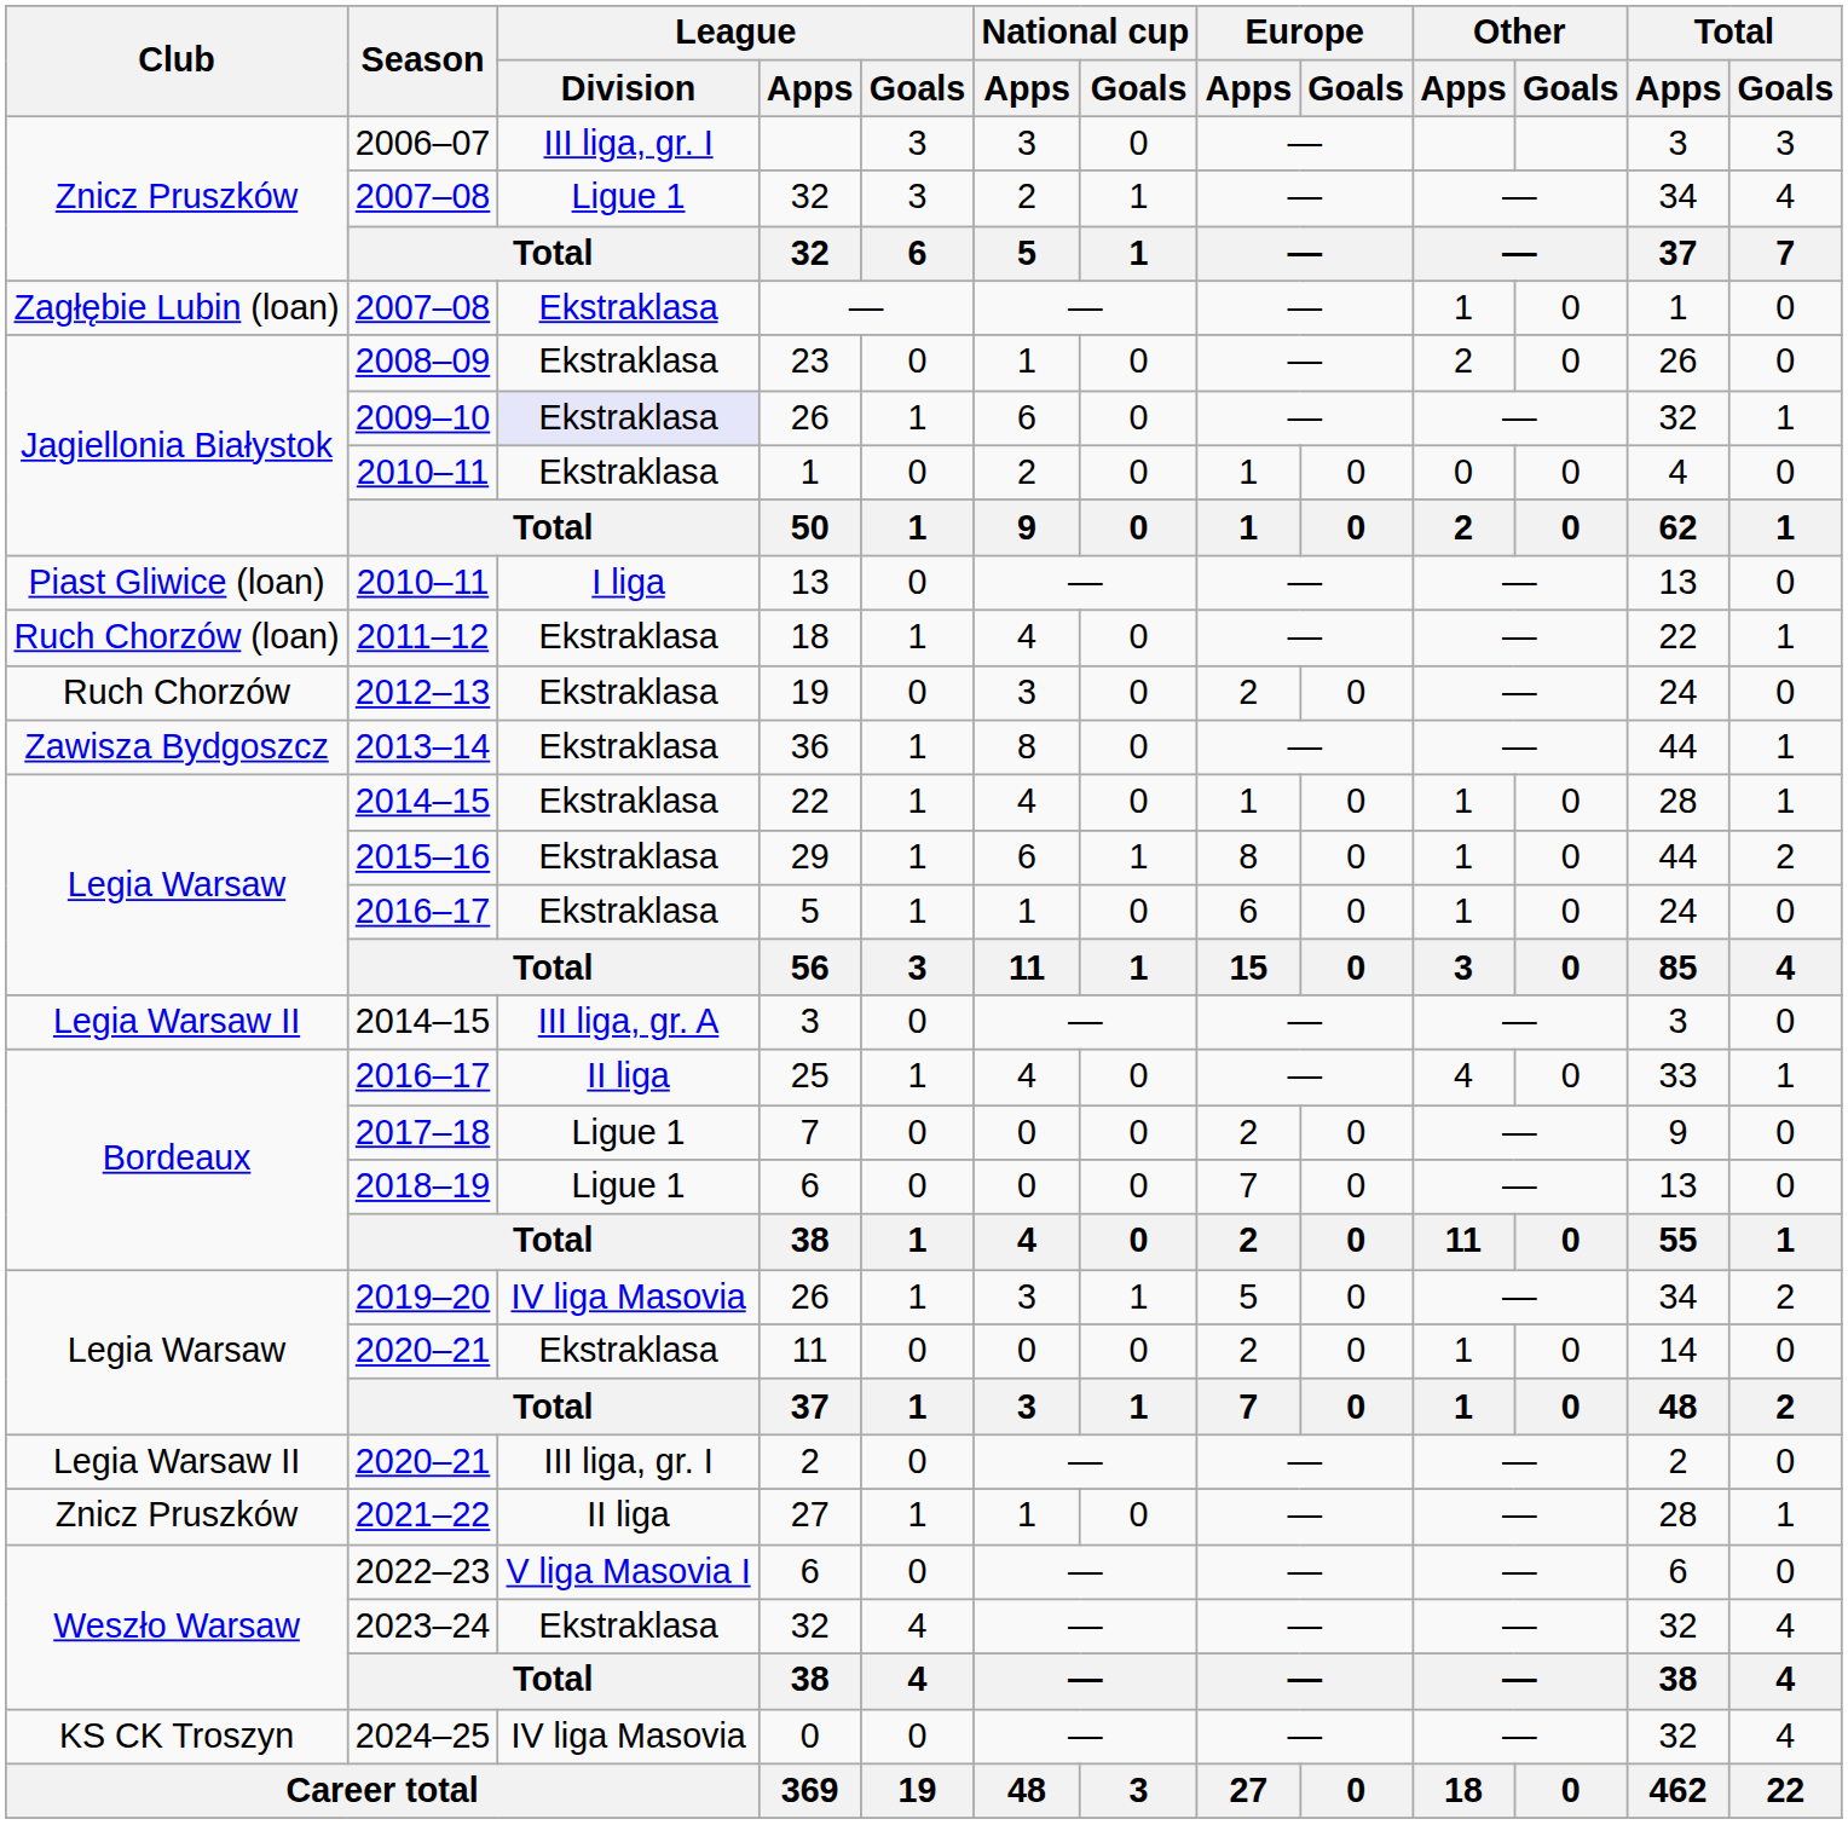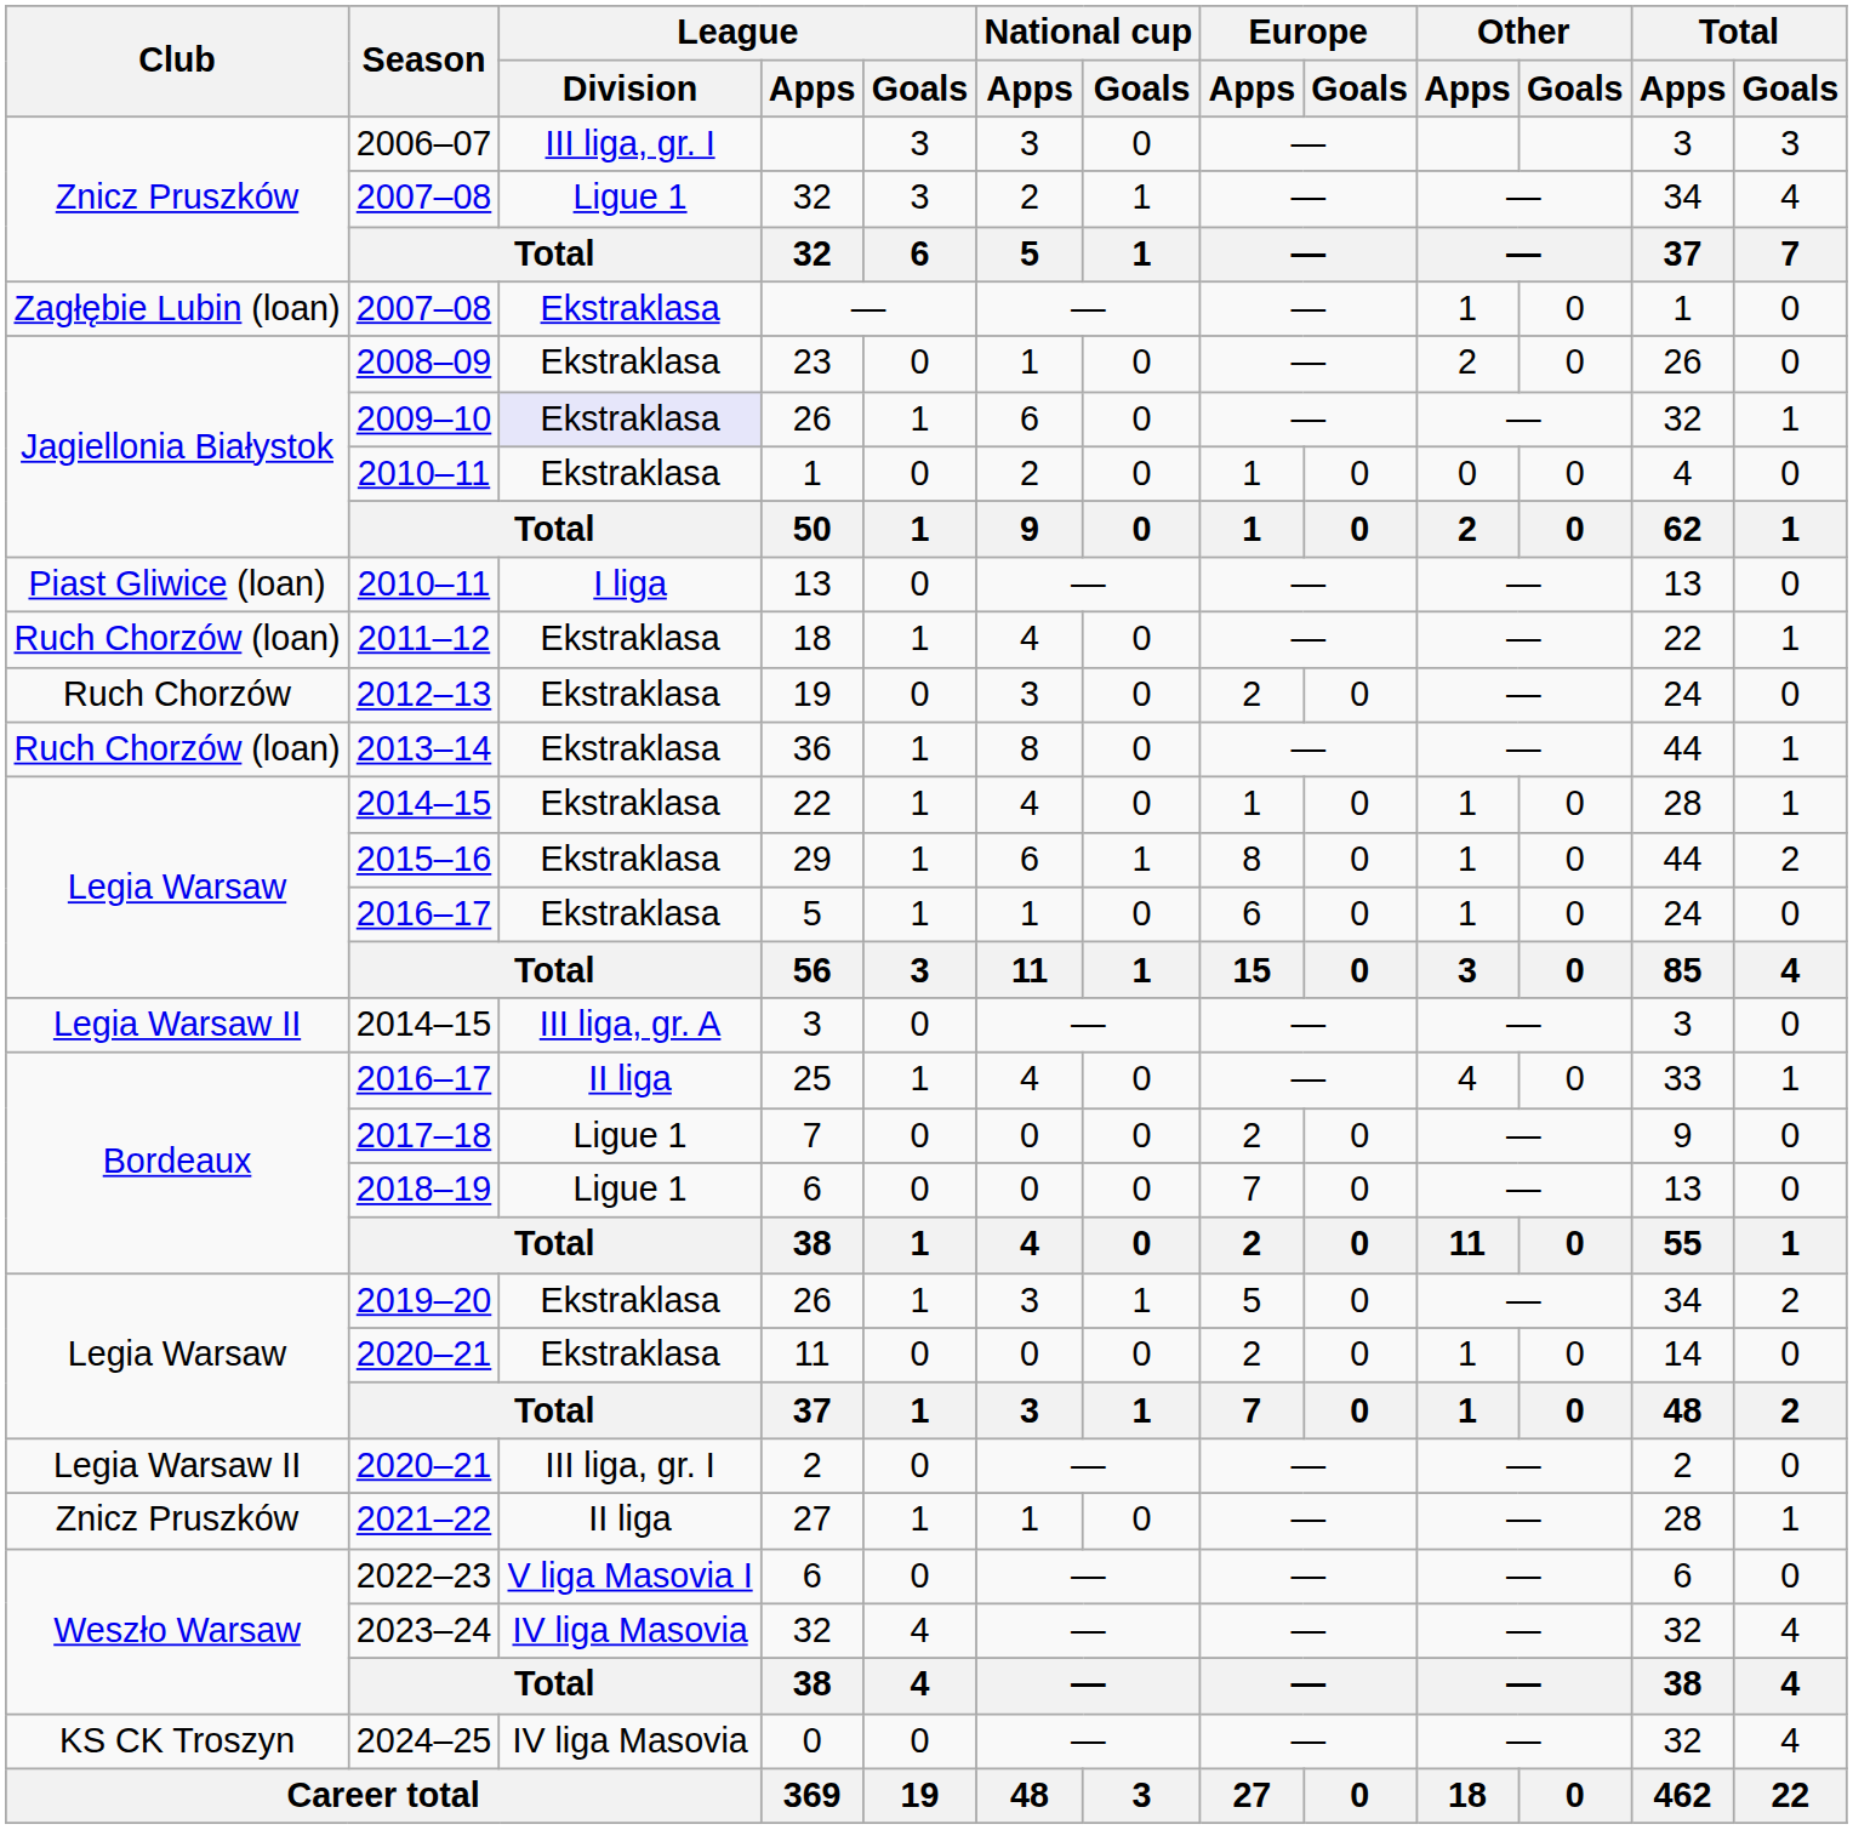 <table class="wikitable" style="text-align:center">
 <tr>
 <th rowspan="2">Club</th>
 <th rowspan="2">Season</th>
 <th colspan="3">League</th>
 <th colspan="2">National cup</th>
 <th colspan="2">Europe</th>
 <th colspan="2">Other</th>
 <th colspan="2">Total</th>
 </tr>
 <tr>
 <th>Division</th>
 <th>Apps</th>
 <th>Goals</th>
 <th>Apps</th>
 <th>Goals</th>
 <th>Apps</th>
 <th>Goals</th>
 <th>Apps</th>
 <th>Goals</th>
 <th>Apps</th>
 <th>Goals</th>
 </tr>
 <tr>
 <td rowspan="3"><a href='#'>Znicz Pruszków</a></td>
 <td>2006–07</td>
 <td><a href='#'>III liga, gr. I</a></td>
 <td></td>
 <td>3</td>
 <td>3</td>
 <td>0</td>
 <td colspan="2">—</td>
 <td></td>
 <td></td>
 <td>3</td>
 <td>3</td>
 </tr>
 <tr>
 <td><a href='#'>2007–08</a></td>
 <td><a href='#'>Ligue 1</a></td>
 <td>32</td>
 <td>3</td>
 <td>2</td>
 <td>1</td>
 <td colspan="2">—</td>
 <td colspan="2">—</td>
 <td>34</td>
 <td>4</td>
 </tr>
 <tr>
 <th colspan="2">Total</th>
 <th>32</th>
 <th>6</th>
 <th>5</th>
 <th>1</th>
 <th colspan="2">—</th>
 <th colspan="2">—</th>
 <th>37</th>
 <th>7</th>
 </tr>
 <tr>
 <td><a href='#'>Zagłębie Lubin</a> (loan)</td>
 <td><a href='#'>2007–08</a></td>
 <td><a href='#'>Ekstraklasa</a></td>
 <td colspan="2">—</td>
 <td colspan="2">—</td>
 <td colspan="2">—</td>
 <td>1</td>
 <td>0</td>
 <td>1</td>
 <td>0</td>
 </tr>
 <tr>
 <td rowspan="4"><a href='#'>Jagiellonia Białystok</a></td>
 <td><a href='#'>2008–09</a></td>
 <td>Ekstraklasa</td>
 <td>23</td>
 <td>0</td>
 <td>1</td>
 <td>0</td>
 <td colspan="2">—</td>
 <td>2</td>
 <td>0</td>
 <td>26</td>
 <td>0</td>
 </tr>
 <tr>
 <td><a href='#'>2009–10</a></td>
 <td style="background: lavender;">Ekstraklasa</td>
 <td>26</td>
 <td>1</td>
 <td>6</td>
 <td>0</td>
 <td colspan="2">—</td>
 <td colspan="2">—</td>
 <td>32</td>
 <td>1</td>
 </tr>
 <tr>
 <td><a href='#'>2010–11</a></td>
 <td>Ekstraklasa</td>
 <td>1</td>
 <td>0</td>
 <td>2</td>
 <td>0</td>
 <td>1</td>
 <td>0</td>
 <td>0</td>
 <td>0</td>
 <td>4</td>
 <td>0</td>
 </tr>
 <tr>
 <th colspan="2">Total</th>
 <th>50</th>
 <th>1</th>
 <th>9</th>
 <th>0</th>
 <th>1</th>
 <th>0</th>
 <th>2</th>
 <th>0</th>
 <th>62</th>
 <th>1</th>
 </tr>
 <tr>
 <td><a href='#'>Piast Gliwice</a> (loan)</td>
 <td><a href='#'>2010–11</a></td>
 <td><a href='#'>I liga</a></td>
 <td>13</td>
 <td>0</td>
 <td colspan="2">—</td>
 <td colspan="2">—</td>
 <td colspan="2">—</td>
 <td>13</td>
 <td>0</td>
 </tr>
 <tr>
 <td><a href='#'>Ruch Chorzów</a> (loan)</td>
 <td><a href='#'>2011–12</a></td>
 <td>Ekstraklasa</td>
 <td>18</td>
 <td>1</td>
 <td>4</td>
 <td>0</td>
 <td colspan="2">—</td>
 <td colspan="2">—</td>
 <td>22</td>
 <td>1</td>
 </tr>
 <tr>
 <td>Ruch Chorzów</td>
 <td><a href='#'>2012–13</a></td>
 <td>Ekstraklasa</td>
 <td>19</td>
 <td>0</td>
 <td>3</td>
 <td>0</td>
 <td>2</td>
 <td>0</td>
 <td colspan="2">—</td>
 <td>24</td>
 <td>0</td>
 </tr>
 <tr>
-<td><a href='#'>Zawisza Bydgoszcz</a></td>
+<td><a href='#'>Ruch Chorzów</a> (loan)</td>
 <td><a href='#'>2013–14</a></td>
 <td>Ekstraklasa</td>
 <td>36</td>
 <td>1</td>
 <td>8</td>
 <td>0</td>
 <td colspan="2">—</td>
 <td colspan="2">—</td>
 <td>44</td>
 <td>1</td>
 </tr>
 <tr>
 <td rowspan="4"><a href='#'>Legia Warsaw</a></td>
 <td><a href='#'>2014–15</a></td>
 <td>Ekstraklasa</td>
 <td>22</td>
 <td>1</td>
 <td>4</td>
 <td>0</td>
 <td>1</td>
 <td>0</td>
 <td>1</td>
 <td>0</td>
 <td>28</td>
 <td>1</td>
 </tr>
 <tr>
 <td><a href='#'>2015–16</a></td>
 <td>Ekstraklasa</td>
 <td>29</td>
 <td>1</td>
 <td>6</td>
 <td>1</td>
 <td>8</td>
 <td>0</td>
 <td>1</td>
 <td>0</td>
 <td>44</td>
 <td>2</td>
 </tr>
 <tr>
 <td><a href='#'>2016–17</a></td>
 <td>Ekstraklasa</td>
 <td>5</td>
 <td>1</td>
 <td>1</td>
 <td>0</td>
 <td>6</td>
 <td>0</td>
 <td>1</td>
 <td>0</td>
 <td>24</td>
 <td>0</td>
 </tr>
 <tr>
 <th colspan="2">Total</th>
 <th>56</th>
 <th>3</th>
 <th>11</th>
 <th>1</th>
 <th>15</th>
 <th>0</th>
 <th>3</th>
 <th>0</th>
 <th>85</th>
 <th>4</th>
 </tr>
 <tr>
 <td><a href='#'>Legia Warsaw II</a></td>
 <td>2014–15</td>
 <td><a href='#'>III liga, gr. A</a></td>
 <td>3</td>
 <td>0</td>
 <td colspan="2">—</td>
 <td colspan="2">—</td>
 <td colspan="2">—</td>
 <td>3</td>
 <td>0</td>
 </tr>
 <tr>
 <td rowspan="4"><a href='#'>Bordeaux</a></td>
 <td><a href='#'>2016–17</a></td>
 <td><a href='#'>II liga</a></td>
 <td>25</td>
 <td>1</td>
 <td>4</td>
 <td>0</td>
 <td colspan="2">—</td>
 <td>4</td>
 <td>0</td>
 <td>33</td>
 <td>1</td>
 </tr>
 <tr>
 <td><a href='#'>2017–18</a></td>
 <td>Ligue 1</td>
 <td>7</td>
 <td>0</td>
 <td>0</td>
 <td>0</td>
 <td>2</td>
 <td>0</td>
 <td colspan="2">—</td>
 <td>9</td>
 <td>0</td>
 </tr>
 <tr>
 <td><a href='#'>2018–19</a></td>
 <td>Ligue 1</td>
 <td>6</td>
 <td>0</td>
 <td>0</td>
 <td>0</td>
 <td>7</td>
 <td>0</td>
 <td colspan="2">—</td>
 <td>13</td>
 <td>0</td>
 </tr>
 <tr>
 <th colspan="2">Total</th>
 <th>38</th>
 <th>1</th>
 <th>4</th>
 <th>0</th>
 <th>2</th>
 <th>0</th>
 <th>11</th>
 <th>0</th>
 <th>55</th>
 <th>1</th>
 </tr>
 <tr>
 <td rowspan="3">Legia Warsaw</td>
 <td><a href='#'>2019–20</a></td>
-<td><a href='#'>IV liga Masovia</a></td>
+<td>Ekstraklasa</td>
 <td>26</td>
 <td>1</td>
 <td>3</td>
 <td>1</td>
 <td>5</td>
 <td>0</td>
 <td colspan="2">—</td>
 <td>34</td>
 <td>2</td>
 </tr>
 <tr>
 <td><a href='#'>2020–21</a></td>
 <td>Ekstraklasa</td>
 <td>11</td>
 <td>0</td>
 <td>0</td>
 <td>0</td>
 <td>2</td>
 <td>0</td>
 <td>1</td>
 <td>0</td>
 <td>14</td>
 <td>0</td>
 </tr>
 <tr>
 <th colspan="2">Total</th>
 <th>37</th>
 <th>1</th>
 <th>3</th>
 <th>1</th>
 <th>7</th>
 <th>0</th>
 <th>1</th>
 <th>0</th>
 <th>48</th>
 <th>2</th>
 </tr>
 <tr>
 <td>Legia Warsaw II</td>
 <td><a href='#'>2020–21</a></td>
 <td>III liga, gr. I</td>
 <td>2</td>
 <td>0</td>
 <td colspan="2">—</td>
 <td colspan="2">—</td>
 <td colspan="2">—</td>
 <td>2</td>
 <td>0</td>
 </tr>
 <tr>
 <td>Znicz Pruszków</td>
 <td><a href='#'>2021–22</a></td>
 <td>II liga</td>
 <td>27</td>
 <td>1</td>
 <td>1</td>
 <td>0</td>
 <td colspan="2">—</td>
 <td colspan="2">—</td>
 <td>28</td>
 <td>1</td>
 </tr>
 <tr>
 <td rowspan="3"><a href='#'>Weszło Warsaw</a></td>
 <td>2022–23</td>
 <td><a href='#'>V liga Masovia I</a></td>
 <td>6</td>
 <td>0</td>
 <td colspan="2">—</td>
 <td colspan="2">—</td>
 <td colspan="2">—</td>
 <td>6</td>
 <td>0</td>
 </tr>
 <tr>
 <td>2023–24</td>
-<td>Ekstraklasa</td>
+<td><a href='#'>IV liga Masovia</a></td>
 <td>32</td>
 <td>4</td>
 <td colspan="2">—</td>
 <td colspan="2">—</td>
 <td colspan="2">—</td>
 <td>32</td>
 <td>4</td>
 </tr>
 <tr>
 <th colspan="2">Total</th>
 <th>38</th>
 <th>4</th>
 <th colspan="2">—</th>
 <th colspan="2">—</th>
 <th colspan="2">—</th>
 <th>38</th>
 <th>4</th>
 </tr>
 <tr>
 <td>KS CK Troszyn</td>
 <td>2024–25</td>
 <td>IV liga Masovia</td>
 <td>0</td>
 <td>0</td>
 <td colspan="2">—</td>
 <td colspan="2">—</td>
 <td colspan="2">—</td>
 <td>32</td>
 <td>4</td>
 </tr>
 <tr>
 <th colspan="3">Career total</th>
 <th>369</th>
 <th>19</th>
 <th>48</th>
 <th>3</th>
 <th>27</th>
 <th>0</th>
 <th>18</th>
 <th>0</th>
 <th>462</th>
 <th>22</th>
 </tr>
 </table>
